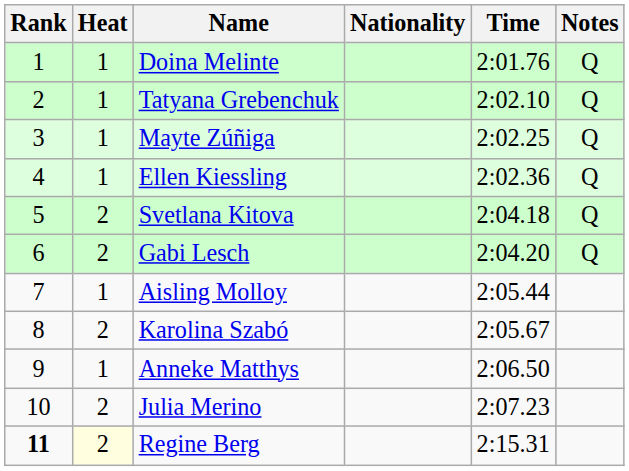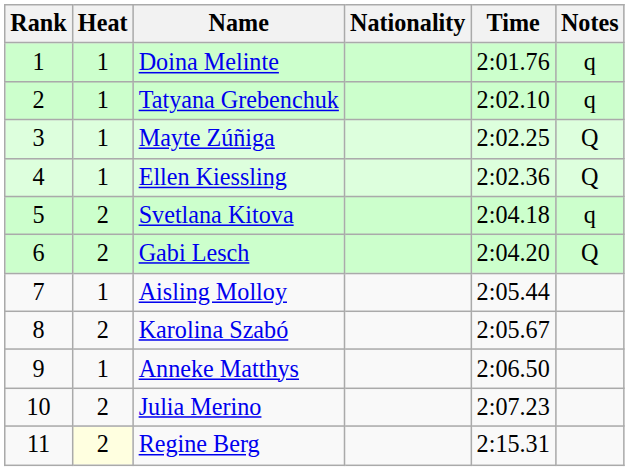 <table class="wikitable sortable" style="text-align:center">
 <tr>
 <th>Rank</th>
 <th>Heat</th>
 <th>Name</th>
 <th>Nationality</th>
 <th>Time</th>
 <th>Notes</th>
 </tr>
 <tr bgcolor=ccffcc>
 <td>1</td>
 <td>1</td>
 <td align="left"><a href='#'>Doina Melinte</a></td>
 <td align=left></td>
 <td>2:01.76</td>
-<td>Q</td>
+<td>q</td>
 </tr>
 <tr bgcolor=ccffcc>
 <td>2</td>
 <td>1</td>
 <td align="left"><a href='#'>Tatyana Grebenchuk</a></td>
 <td align=left></td>
 <td>2:02.10</td>
-<td>Q</td>
+<td>q</td>
 </tr>
 <tr bgcolor=ddffdd>
 <td>3</td>
 <td>1</td>
 <td align="left"><a href='#'>Mayte Zúñiga</a></td>
 <td align=left></td>
 <td>2:02.25</td>
 <td>Q</td>
 </tr>
 <tr bgcolor=ddffdd>
 <td>4</td>
 <td>1</td>
 <td align="left"><a href='#'>Ellen Kiessling</a></td>
 <td align=left></td>
 <td>2:02.36</td>
 <td>Q</td>
 </tr>
 <tr bgcolor=ccffcc>
 <td>5</td>
 <td>2</td>
 <td align="left"><a href='#'>Svetlana Kitova</a></td>
 <td align=left></td>
 <td>2:04.18</td>
-<td>Q</td>
+<td>q</td>
 </tr>
 <tr bgcolor=ccffcc>
 <td>6</td>
 <td>2</td>
 <td align="left"><a href='#'>Gabi Lesch</a></td>
 <td align=left></td>
 <td>2:04.20</td>
 <td>Q</td>
 </tr>
 <tr>
 <td>7</td>
 <td>1</td>
 <td align="left"><a href='#'>Aisling Molloy</a></td>
 <td align=left></td>
 <td>2:05.44</td>
 <td></td>
 </tr>
 <tr>
 <td>8</td>
 <td>2</td>
 <td align="left"><a href='#'>Karolina Szabó</a></td>
 <td align=left></td>
 <td>2:05.67</td>
 <td></td>
 </tr>
 <tr>
 <td>9</td>
 <td>1</td>
 <td align="left"><a href='#'>Anneke Matthys</a></td>
 <td align=left></td>
 <td>2:06.50</td>
 <td></td>
 </tr>
 <tr>
 <td>10</td>
 <td>2</td>
 <td align="left"><a href='#'>Julia Merino</a></td>
 <td align=left></td>
 <td>2:07.23</td>
 <td></td>
 </tr>
 <tr>
-<td><strong>11</strong></td>
+<td>11</td>
 <td style="background: lightyellow;">2</td>
 <td align="left"><a href='#'>Regine Berg</a></td>
 <td align=left></td>
 <td>2:15.31</td>
 <td></td>
 </tr>
 </table>
